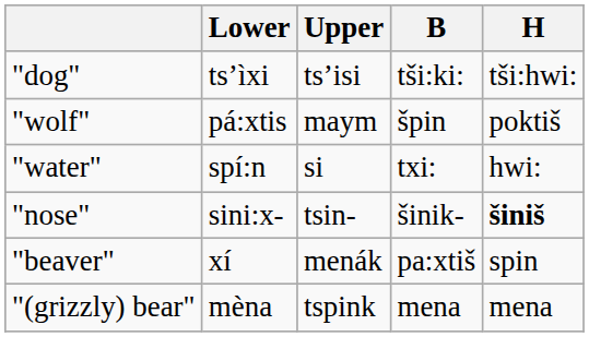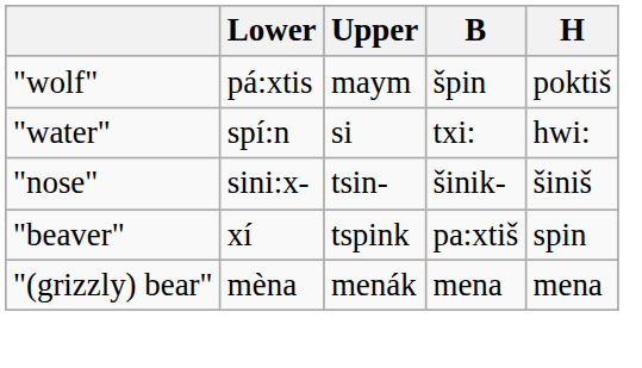 <table class=wikitable>
 <tr>
 <th></th>
 <th>Lower</th>
 <th>Upper</th>
 <th>B</th>
 <th>H</th>
-</tr>
-<tr>
-<td>"dog"</td>
-<td>ts’ìxi</td>
-<td>ts’isi</td>
-<td>tši:ki:</td>
-<td>tši:hwi:</td>
 </tr>
 <tr>
 <td>"wolf"</td>
 <td>pá:xtis</td>
 <td>maym</td>
 <td>špin</td>
 <td>poktiš</td>
 </tr>
 <tr>
 <td>"water"</td>
 <td>spí:n</td>
 <td>si</td>
 <td>txi:</td>
 <td>hwi:</td>
 </tr>
 <tr>
 <td>"nose"</td>
 <td>sini:x-</td>
 <td>tsin-</td>
 <td>šinik-</td>
-<td><strong>šiniš</strong></td>
+<td>šiniš</td>
 </tr>
 <tr>
 <td>"beaver"</td>
 <td>xí</td>
-<td>menák</td>
+<td>tspink</td>
 <td>pa:xtiš</td>
 <td>spin</td>
 </tr>
 <tr>
 <td>"(grizzly) bear"</td>
 <td>mèna</td>
-<td>tspink</td>
+<td>menák</td>
 <td>mena</td>
 <td>mena</td>
 </tr>
 </table>
